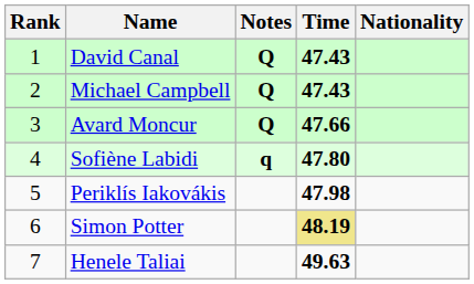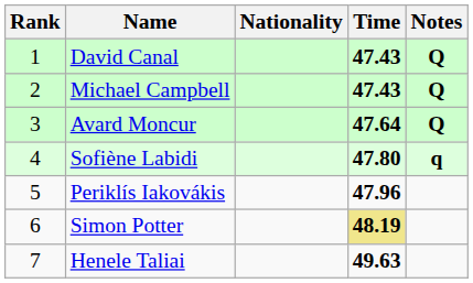 <table class="wikitable sortable" style="text-align:center">
 <tr>
 <th>Rank</th>
 <th>Name</th>
+<th>Nationality</th>
+<th>Time</th>
 <th>Notes</th>
-<th>Time</th>
-<th>Nationality</th>
 </tr>
 <tr bgcolor=ccffcc>
 <td>1</td>
 <td align=left><a href='#'>David Canal</a></td>
+<td align=left></td>
+<td><strong>47.43</strong></td>
 <td><strong>Q</strong></td>
-<td><strong>47.43</strong></td>
-<td align=left></td>
 </tr>
 <tr bgcolor=ccffcc>
 <td>2</td>
 <td align=left><a href='#'>Michael Campbell</a></td>
+<td align=left></td>
+<td><strong>47.43</strong></td>
 <td><strong>Q</strong></td>
-<td><strong>47.43</strong></td>
-<td align=left></td>
 </tr>
 <tr bgcolor=ccffcc>
 <td>3</td>
 <td align=left><a href='#'>Avard Moncur</a></td>
+<td align=left></td>
+<td><strong>47.64</strong></td>
 <td><strong>Q</strong></td>
-<td><strong>47.66</strong></td>
-<td align=left></td>
 </tr>
 <tr bgcolor=ddffdd>
 <td>4</td>
 <td align=left><a href='#'>Sofiène Labidi</a></td>
+<td align=left></td>
+<td><strong>47.80</strong></td>
 <td><strong>q</strong></td>
-<td><strong>47.80</strong></td>
-<td align=left></td>
 </tr>
 <tr>
 <td>5</td>
 <td align=left><a href='#'>Periklís Iakovákis</a></td>
+<td align=left></td>
+<td><strong>47.96</strong></td>
 <td></td>
-<td><strong>47.98</strong></td>
-<td align=left></td>
 </tr>
 <tr>
 <td>6</td>
 <td align=left><a href='#'>Simon Potter</a></td>
+<td align=left></td>
+<td style="background: khaki;"><strong>48.19</strong></td>
 <td></td>
-<td style="background: khaki;"><strong>48.19</strong></td>
-<td align=left></td>
 </tr>
 <tr>
 <td>7</td>
 <td align=left><a href='#'>Henele Taliai</a></td>
+<td align=left></td>
+<td><strong>49.63</strong></td>
 <td></td>
-<td><strong>49.63</strong></td>
-<td align=left></td>
 </tr>
 </table>
